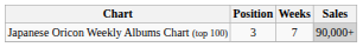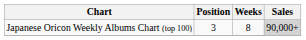 <table class="wikitable">
 <tr>
 <th>Chart</th>
 <th>Position</th>
 <th>Weeks</th>
 <th>Sales</th>
 </tr>
 <tr>
 <td>Japanese Oricon Weekly Albums Chart <small>(top 100)</small></td>
 <td align="center">3</td>
-<td align="center">7</td>
+<td align="center">8</td>
 <td align="center" style="background: lightgrey;">90,000+</td>
 </tr>
 <tr>
 </tr>
 </table>
